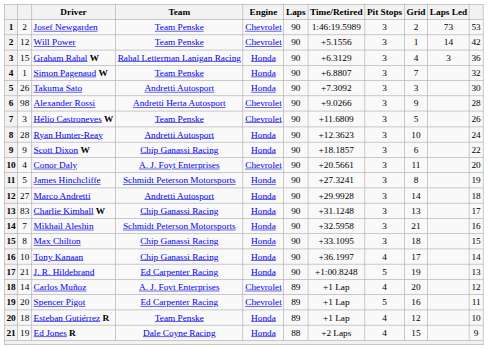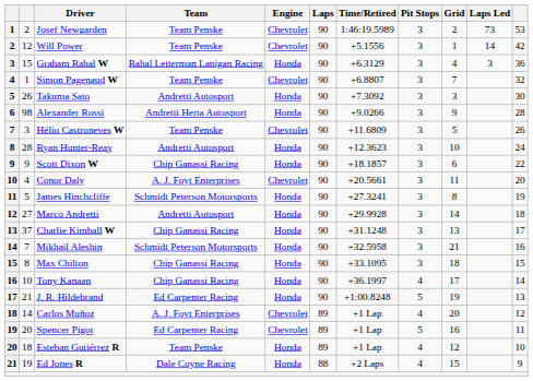 <table class="wikitable" style="text-align:center; font-size: 95%;">
 <tr>
 <th></th>
 <th></th>
 <th>Driver</th>
 <th>Team</th>
 <th>Engine</th>
 <th>Laps</th>
 <th>Time/Retired</th>
 <th>Pit Stops</th>
 <th>Grid</th>
 <th>Laps Led</th>
 <th></th>
 </tr>
 <tr>
 <th>1</th>
 <td>2</td>
 <td align="left"> <a href='#'>Josef Newgarden</a></td>
 <td><a href='#'>Team Penske</a></td>
 <td><a href='#'>Chevrolet</a></td>
 <td>90</td>
 <td>1:46:19.5989</td>
 <td>3</td>
 <td>2</td>
 <td>73</td>
 <td>53</td>
 </tr>
 <tr>
 <th>2</th>
 <td>12</td>
 <td align="left"> <a href='#'>Will Power</a></td>
 <td><a href='#'>Team Penske</a></td>
 <td><a href='#'>Chevrolet</a></td>
 <td>90</td>
 <td>+5.1556</td>
 <td>3</td>
 <td>1</td>
 <td>14</td>
 <td>42</td>
 </tr>
 <tr>
 <th>3</th>
 <td>15</td>
 <td align="left"> <a href='#'>Graham Rahal</a> <strong><span>W</span></strong></td>
 <td><a href='#'>Rahal Letterman Lanigan Racing</a></td>
 <td><a href='#'>Honda</a></td>
 <td>90</td>
 <td>+6.3129</td>
 <td>3</td>
 <td>4</td>
 <td>3</td>
 <td>36</td>
 </tr>
 <tr>
 <th>4</th>
 <td>1</td>
 <td align="left"> <a href='#'>Simon Pagenaud</a> <strong><span>W</span></strong></td>
 <td><a href='#'>Team Penske</a></td>
-<td><a href='#'>Honda</a></td>
+<td><a href='#'>Chevrolet</a></td>
 <td>90</td>
 <td>+6.8807</td>
 <td>3</td>
 <td>7</td>
 <td></td>
 <td>32</td>
 </tr>
 <tr>
 <th>5</th>
 <td>26</td>
 <td align="left"> <a href='#'>Takuma Sato</a></td>
 <td><a href='#'>Andretti Autosport</a></td>
 <td><a href='#'>Honda</a></td>
 <td>90</td>
 <td>+7.3092</td>
 <td>3</td>
 <td>3</td>
 <td></td>
 <td>30</td>
 </tr>
 <tr>
 <th>6</th>
 <td>98</td>
 <td align="left"> <a href='#'>Alexander Rossi</a></td>
 <td><a href='#'>Andretti Herta Autosport</a></td>
-<td><a href='#'>Chevrolet</a></td>
+<td><a href='#'>Honda</a></td>
 <td>90</td>
 <td>+9.0266</td>
 <td>3</td>
 <td>9</td>
 <td></td>
 <td>28</td>
 </tr>
 <tr>
 <th>7</th>
 <td>3</td>
 <td align="left"> <a href='#'>Hélio Castroneves</a> <strong><span>W</span></strong></td>
 <td><a href='#'>Team Penske</a></td>
 <td><a href='#'>Chevrolet</a></td>
 <td>90</td>
 <td>+11.6809</td>
 <td>3</td>
 <td>5</td>
 <td></td>
 <td>26</td>
 </tr>
 <tr>
 <th>8</th>
 <td>28</td>
 <td align="left"> <a href='#'>Ryan Hunter-Reay</a></td>
 <td><a href='#'>Andretti Autosport</a></td>
 <td><a href='#'>Honda</a></td>
 <td>90</td>
 <td>+12.3623</td>
 <td>3</td>
 <td>10</td>
 <td></td>
 <td>24</td>
 </tr>
 <tr>
 <th>9</th>
 <td>9</td>
 <td align="left"> <a href='#'>Scott Dixon</a> <strong><span>W</span></strong></td>
 <td><a href='#'>Chip Ganassi Racing</a></td>
 <td><a href='#'>Honda</a></td>
 <td>90</td>
 <td>+18.1857</td>
 <td>3</td>
 <td>6</td>
 <td></td>
 <td>22</td>
 </tr>
 <tr>
 <th>10</th>
 <td>4</td>
 <td align="left"> <a href='#'>Conor Daly</a></td>
 <td><a href='#'>A. J. Foyt Enterprises</a></td>
 <td><a href='#'>Chevrolet</a></td>
 <td>90</td>
 <td>+20.5661</td>
 <td>3</td>
 <td>11</td>
 <td></td>
 <td>20</td>
 </tr>
 <tr>
 <th>11</th>
 <td>5</td>
 <td align="left"> <a href='#'>James Hinchcliffe</a></td>
 <td><a href='#'>Schmidt Peterson Motorsports</a></td>
 <td><a href='#'>Honda</a></td>
 <td>90</td>
 <td>+27.3241</td>
 <td>3</td>
 <td>8</td>
 <td></td>
 <td>19</td>
 </tr>
 <tr>
 <th>12</th>
 <td>27</td>
 <td align="left"> <a href='#'>Marco Andretti</a></td>
 <td><a href='#'>Andretti Autosport</a></td>
 <td><a href='#'>Honda</a></td>
 <td>90</td>
 <td>+29.9928</td>
 <td>3</td>
 <td>14</td>
 <td></td>
 <td>18</td>
 </tr>
 <tr>
 <th>13</th>
-<td>83</td>
+<td>37</td>
 <td align="left"> <a href='#'>Charlie Kimball</a> <strong><span>W</span></strong></td>
 <td><a href='#'>Chip Ganassi Racing</a></td>
 <td><a href='#'>Honda</a></td>
 <td>90</td>
 <td>+31.1248</td>
 <td>3</td>
 <td>13</td>
 <td></td>
 <td>17</td>
 </tr>
 <tr>
 <th>14</th>
 <td>7</td>
 <td align="left"> <a href='#'>Mikhail Aleshin</a></td>
 <td><a href='#'>Schmidt Peterson Motorsports</a></td>
 <td><a href='#'>Honda</a></td>
 <td>90</td>
 <td>+32.5958</td>
 <td>3</td>
 <td>21</td>
 <td></td>
 <td>16</td>
 </tr>
 <tr>
 <th>15</th>
 <td>8</td>
 <td align="left"> <a href='#'>Max Chilton</a></td>
 <td><a href='#'>Chip Ganassi Racing</a></td>
 <td><a href='#'>Honda</a></td>
 <td>90</td>
 <td>+33.1095</td>
 <td>3</td>
 <td>18</td>
 <td></td>
 <td>15</td>
 </tr>
 <tr>
 <th>16</th>
 <td>10</td>
 <td align="left"> <a href='#'>Tony Kanaan</a></td>
 <td><a href='#'>Chip Ganassi Racing</a></td>
 <td><a href='#'>Honda</a></td>
 <td>90</td>
 <td>+36.1997</td>
 <td>4</td>
 <td>17</td>
 <td></td>
 <td>14</td>
 </tr>
 <tr>
 <th>17</th>
 <td>21</td>
 <td align="left"> <a href='#'>J. R. Hildebrand</a></td>
 <td><a href='#'>Ed Carpenter Racing</a></td>
 <td><a href='#'>Honda</a></td>
 <td>90</td>
 <td>+1:00.8248</td>
 <td>5</td>
 <td>19</td>
 <td></td>
 <td>13</td>
 </tr>
 <tr>
 <th>18</th>
 <td>14</td>
 <td align="left"> <a href='#'>Carlos Muñoz</a></td>
 <td><a href='#'>A. J. Foyt Enterprises</a></td>
 <td><a href='#'>Chevrolet</a></td>
 <td>89</td>
 <td>+1 Lap</td>
 <td>4</td>
 <td>20</td>
 <td></td>
 <td>12</td>
 </tr>
 <tr>
 <th>19</th>
 <td>20</td>
 <td align="left"> <a href='#'>Spencer Pigot</a></td>
 <td><a href='#'>Ed Carpenter Racing</a></td>
 <td><a href='#'>Chevrolet</a></td>
 <td>89</td>
 <td>+1 Lap</td>
 <td>5</td>
 <td>16</td>
 <td></td>
 <td>11</td>
 </tr>
 <tr>
 <th>20</th>
 <td>18</td>
 <td align="left"> <a href='#'>Esteban Gutiérrez</a> <strong><span>R</span></strong></td>
 <td><a href='#'>Team Penske</a></td>
 <td><a href='#'>Honda</a></td>
 <td>89</td>
 <td>+1 Lap</td>
 <td>4</td>
 <td>12</td>
 <td></td>
 <td>10</td>
 </tr>
 <tr>
 <th>21</th>
 <td>19</td>
 <td align="left"> <a href='#'>Ed Jones</a> <strong><span>R</span></strong></td>
 <td><a href='#'>Dale Coyne Racing</a></td>
 <td><a href='#'>Honda</a></td>
 <td>88</td>
 <td>+2 Laps</td>
 <td>4</td>
 <td>15</td>
 <td></td>
 <td>9</td>
 </tr>
 <tr>
 <th colspan=11></th>
 </tr>
 </table>
